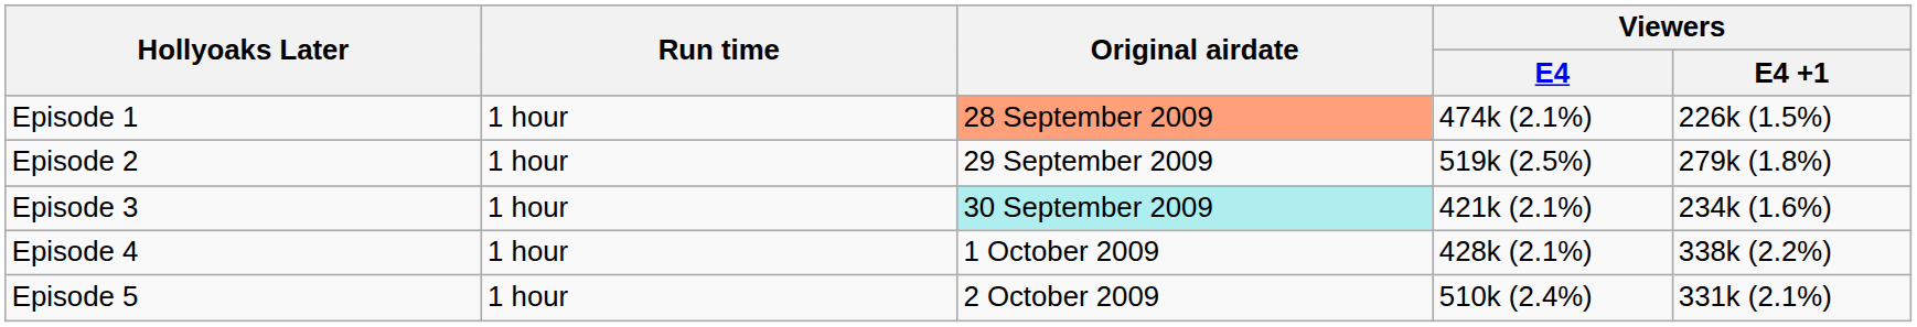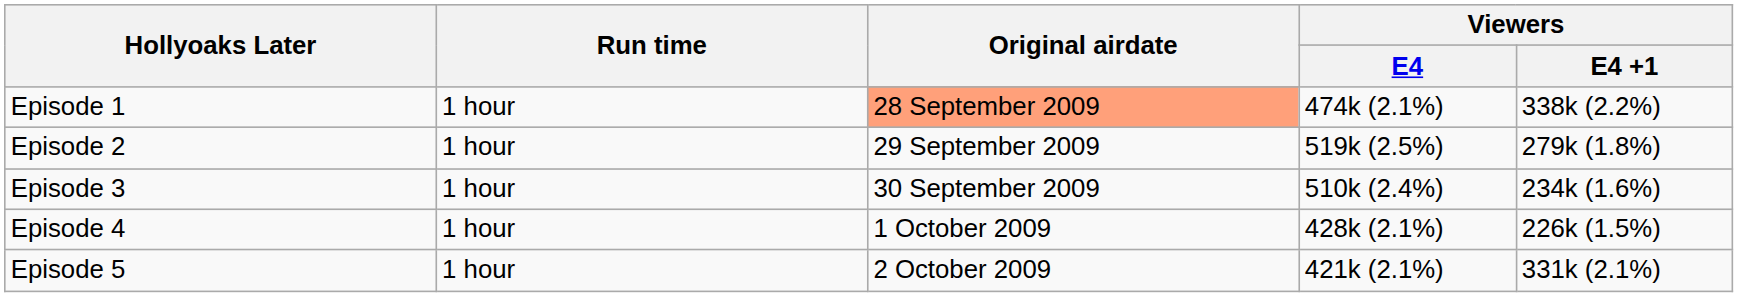 <table class="wikitable" width=85% style="margin-right: 0;">
 <tr>
 <th rowspan="2" width="10%">Hollyoaks Later</th>
 <th width="10%" rowspan="2">Run time</th>
 <th width="10%" rowspan="2">Original airdate</th>
 <th colspan="2" width="10%">Viewers</th>
 </tr>
 <tr>
 <th><a href='#'>E4</a></th>
 <th>E4 +1</th>
 </tr>
 <tr>
 <td>Episode 1</td>
 <td>1 hour</td>
 <td style="background: lightsalmon;">28 September 2009</td>
 <td>474k (2.1%)</td>
-<td>226k (1.5%)</td>
+<td>338k (2.2%)</td>
 </tr>
 <tr>
 <td>Episode 2</td>
 <td>1 hour</td>
 <td>29 September 2009</td>
 <td>519k (2.5%)</td>
 <td>279k (1.8%)</td>
 </tr>
 <tr>
 <td>Episode 3</td>
 <td>1 hour</td>
-<td style="background: paleturquoise;">30 September 2009</td>
-<td>421k (2.1%)</td>
+<td>30 September 2009</td>
+<td>510k (2.4%)</td>
 <td>234k (1.6%)</td>
 </tr>
 <tr>
 <td>Episode 4</td>
 <td>1 hour</td>
 <td>1 October 2009</td>
 <td>428k (2.1%)</td>
-<td>338k (2.2%)</td>
+<td>226k (1.5%)</td>
 </tr>
 <tr>
 <td>Episode 5</td>
 <td>1 hour</td>
 <td>2 October 2009</td>
-<td>510k (2.4%)</td>
+<td>421k (2.1%)</td>
 <td>331k (2.1%)</td>
 </tr>
 </table>
